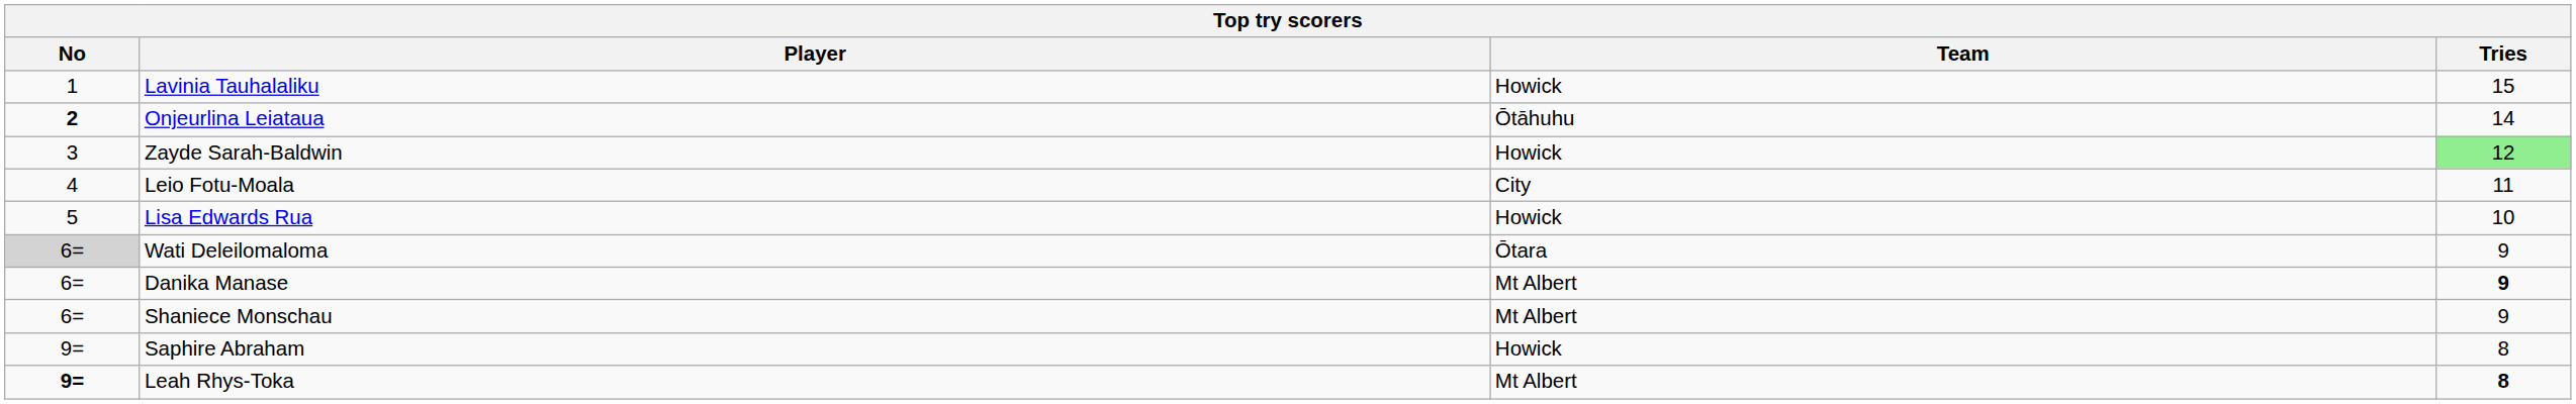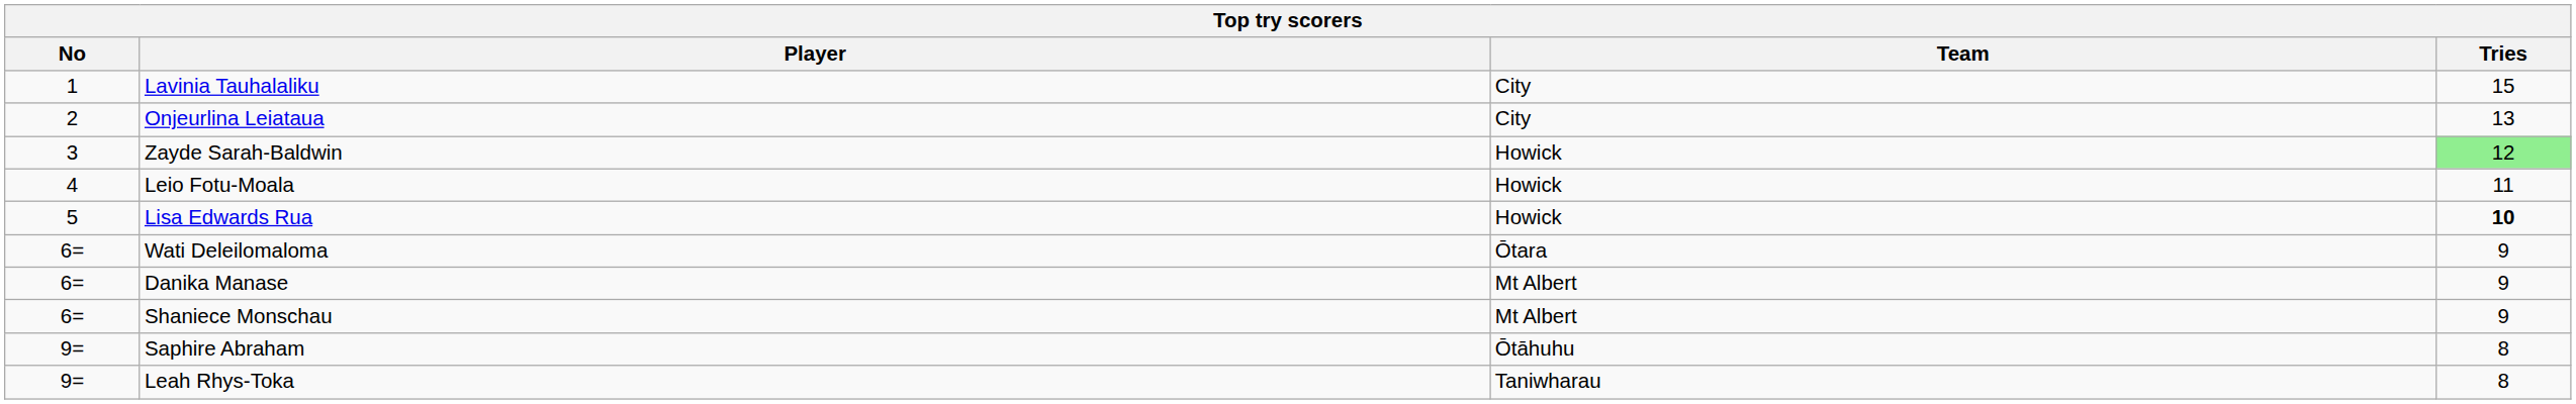 <table class="wikitable collapsible sortable" style="text-align:left; font-size:100%; width:100%;">
 <tr>
 <th colspan="100%">Top try scorers</th>
 </tr>
 <tr>
 <th style="width:5%;">No</th>
 <th style="width:50%;">Player</th>
 <th style="width:35%;">Team</th>
 <th style="width:5%;">Tries<br></th>
 </tr>
 <tr>
 <td style="text-align:center;">1</td>
 <td><a href='#'>Lavinia Tauhalaliku</a></td>
-<td>Howick</td>
+<td>City</td>
 <td style="text-align:center;">15</td>
 </tr>
 <tr>
-<td style="text-align:center;"><strong>2</strong></td>
+<td style="text-align:center;">2</td>
 <td><a href='#'>Onjeurlina Leiataua</a></td>
-<td>Ōtāhuhu</td>
-<td style="text-align:center;">14</td>
+<td>City</td>
+<td style="text-align:center;">13</td>
 </tr>
 <tr>
 <td style="text-align:center;">3</td>
 <td>Zayde Sarah-Baldwin</td>
 <td>Howick</td>
 <td style="background: lightgreen; text-align:center;">12</td>
 </tr>
 <tr>
 <td style="text-align:center;">4</td>
 <td>Leio Fotu-Moala</td>
-<td>City</td>
+<td>Howick</td>
 <td style="text-align:center;">11</td>
 </tr>
 <tr>
 <td style="text-align:center;">5</td>
 <td><a href='#'>Lisa Edwards Rua</a></td>
 <td>Howick</td>
-<td style="text-align:center;">10</td>
+<td style="text-align:center;"><strong>10</strong></td>
 </tr>
 <tr>
-<td style="background: lightgrey; text-align:center;">6=</td>
+<td style="text-align:center;">6=</td>
 <td>Wati Deleilomaloma</td>
 <td>Ōtara</td>
 <td style="text-align:center;">9</td>
 </tr>
 <tr>
 <td style="text-align:center;">6=</td>
 <td>Danika Manase</td>
 <td>Mt Albert</td>
-<td style="text-align:center;"><strong>9</strong></td>
+<td style="text-align:center;">9</td>
 </tr>
 <tr>
 <td style="text-align:center;">6=</td>
 <td>Shaniece Monschau</td>
 <td>Mt Albert</td>
 <td style="text-align:center;">9</td>
 </tr>
 <tr>
 <td style="text-align:center;">9=</td>
 <td>Saphire Abraham</td>
-<td>Howick</td>
+<td>Ōtāhuhu</td>
 <td style="text-align:center;">8</td>
 </tr>
 <tr>
-<td style="text-align:center;"><strong>9=</strong></td>
+<td style="text-align:center;">9=</td>
 <td>Leah Rhys-Toka</td>
-<td>Mt Albert</td>
-<td style="text-align:center;"><strong>8</strong></td>
+<td>Taniwharau</td>
+<td style="text-align:center;">8</td>
 </tr>
 </table>
